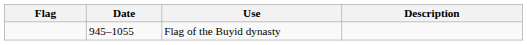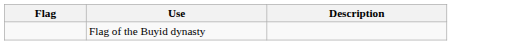 <table class="wikitable">
 <tr>
 <th style="width:110px;">Flag</th>
-<th style="width:100px;">Date</th>
 <th style="width:250px;">Use</th>
 <th style="width:250px;">Description</th>
 </tr>
 <tr>
 <td></td>
-<td>945–1055</td>
 <td>Flag of the Buyid dynasty</td>
 <td></td>
 </tr>
 </table>
